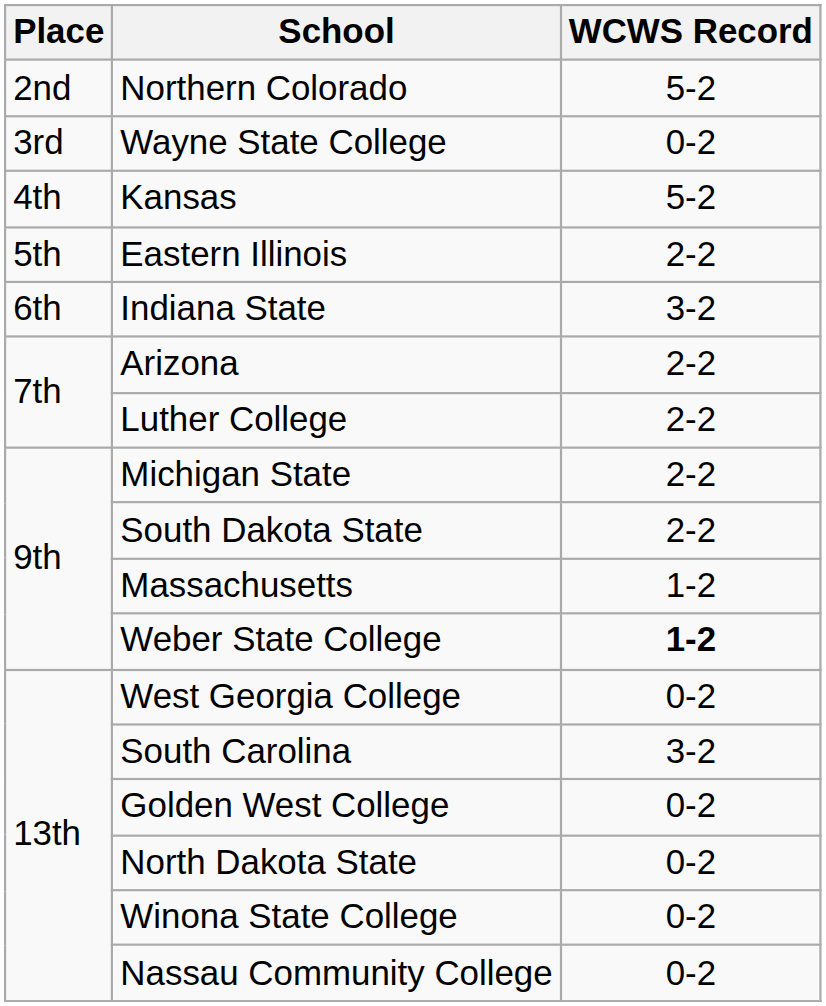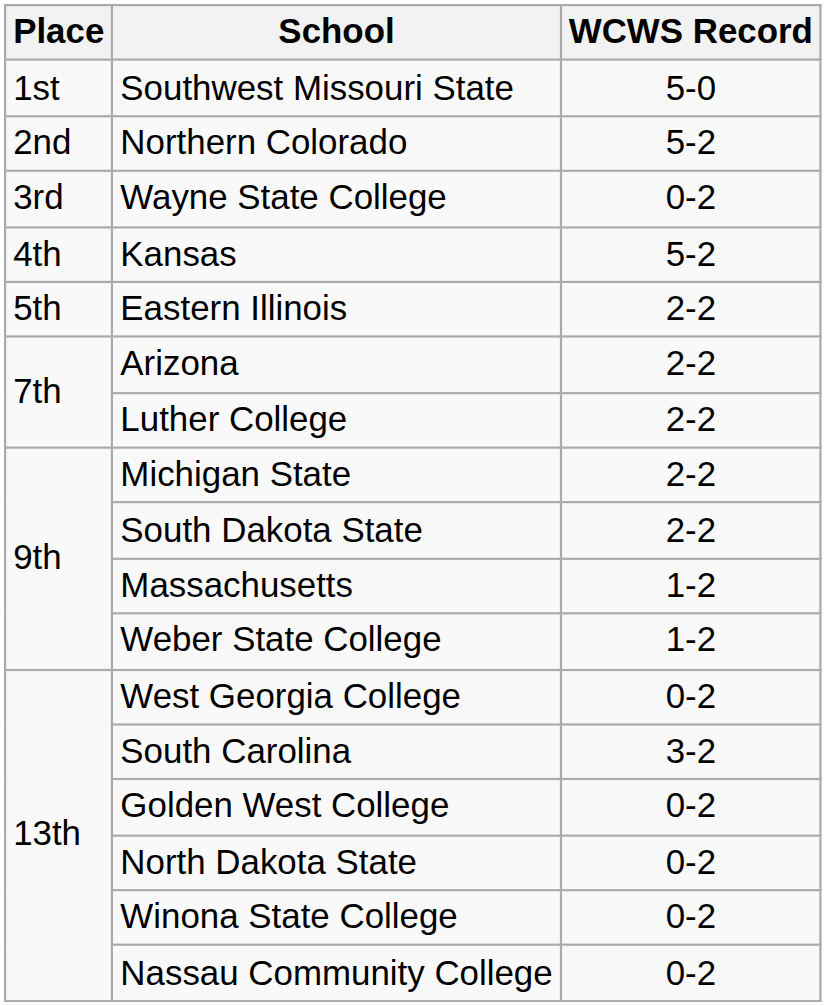 <table class="wikitable">
 <tr>
 <th>Place</th>
 <th>School</th>
 <th align="center">WCWS Record</th>
+</tr>
+<tr>
+<td>1st</td>
+<td>Southwest Missouri State</td>
+<td align="center">5-0</td>
 </tr>
 <tr>
 <td>2nd</td>
 <td>Northern Colorado</td>
 <td align="center">5-2</td>
 </tr>
 <tr>
 <td>3rd</td>
 <td>Wayne State College</td>
 <td align="center">0-2</td>
 </tr>
 <tr>
 <td>4th</td>
 <td>Kansas</td>
 <td align="center">5-2</td>
 </tr>
 <tr>
 <td>5th</td>
 <td>Eastern Illinois</td>
 <td align="center">2-2</td>
-</tr>
-<tr>
-<td>6th</td>
-<td>Indiana State</td>
-<td align="center">3-2</td>
 </tr>
 <tr>
 <td rowspan="2">7th</td>
 <td>Arizona</td>
 <td align="center">2-2</td>
 </tr>
 <tr>
 <td>Luther College</td>
 <td align="center">2-2</td>
 </tr>
 <tr>
 <td rowspan="4">9th</td>
 <td>Michigan State</td>
 <td align="center">2-2</td>
 </tr>
 <tr>
 <td>South Dakota State</td>
 <td align="center">2-2</td>
 </tr>
 <tr>
 <td>Massachusetts</td>
 <td align="center">1-2</td>
 </tr>
 <tr>
 <td>Weber State College</td>
-<td align="center"><strong>1-2</strong></td>
+<td align="center">1-2</td>
 </tr>
 <tr>
 <td rowspan="6">13th</td>
 <td>West Georgia College</td>
 <td align="center">0-2</td>
 </tr>
 <tr>
 <td>South Carolina</td>
 <td align="center">3-2</td>
 </tr>
 <tr>
 <td>Golden West College</td>
 <td align="center">0-2</td>
 </tr>
 <tr>
 <td>North Dakota State</td>
 <td align="center">0-2</td>
 </tr>
 <tr>
 <td>Winona State College</td>
 <td align="center">0-2</td>
 </tr>
 <tr>
 <td>Nassau Community College</td>
 <td align="center">0-2</td>
 </tr>
 <tr>
 </tr>
 </table>
